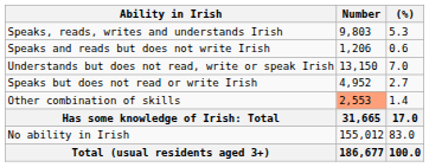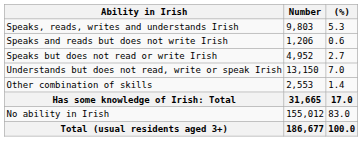 <table class="wikitable">
 <tr>
 <th>Ability in Irish</th>
 <th>Number</th>
 <th>(%)</th>
 </tr>
 <tr>
 <td>Speaks, reads, writes and understands Irish</td>
 <td>9,803</td>
 <td>5.3</td>
 </tr>
 <tr>
 <td>Speaks and reads but does not write Irish</td>
 <td>1,206</td>
 <td>0.6</td>
 </tr>
 <tr>
+<td>Speaks but does not read or write Irish</td>
+<td>4,952</td>
+<td>2.7</td>
+</tr>
+<tr>
 <td>Understands but does not read, write or speak Irish</td>
 <td>13,150</td>
 <td>7.0</td>
 </tr>
 <tr>
-<td>Speaks but does not read or write Irish</td>
-<td>4,952</td>
-<td>2.7</td>
-</tr>
-<tr>
 <td>Other combination of skills</td>
-<td style="background: lightsalmon;">2,553</td>
+<td>2,553</td>
 <td>1.4</td>
 </tr>
 <tr>
 <th>Has some knowledge of Irish: Total</th>
 <th>31,665</th>
 <th>17.0</th>
 </tr>
 <tr>
 <td>No ability in Irish</td>
 <td>155,012</td>
 <td>83.0</td>
 </tr>
 <tr>
 <th>Total (usual residents aged 3+)</th>
 <th>186,677</th>
 <th>100.0</th>
 </tr>
 </table>
